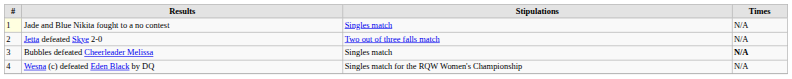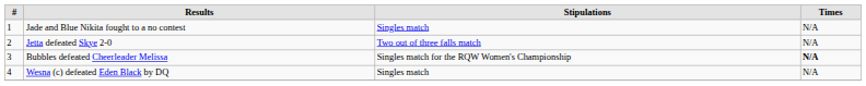 <table style="font-size: 85%; text-align: left;" class="wikitable sortable" width="100%">
 <tr>
 <th style="border-style: none none solid solid; background: #e3e3e3"><strong>#</strong></th>
 <th style="border-style: none none solid solid; background: #e3e3e3"><strong>Results</strong></th>
 <th style="border-style: none none solid solid; background: #e3e3e3"><strong>Stipulations</strong></th>
 <th style="border-style: none none solid solid; background: #e3e3e3"><strong>Times</strong></th>
 </tr>
 <tr>
-<td style="background: lightyellow;">1</td>
+<td>1</td>
 <td>Jade and Blue Nikita fought to a no contest</td>
 <td><a href='#'>Singles match</a></td>
 <td>N/A</td>
 </tr>
 <tr>
 <td>2</td>
 <td><a href='#'>Jetta</a> defeated <a href='#'>Skye</a> 2-0</td>
 <td><a href='#'>Two out of three falls match</a></td>
 <td>N/A</td>
 </tr>
 <tr>
 <td>3</td>
 <td>Bubbles defeated <a href='#'>Cheerleader Melissa</a></td>
-<td>Singles match</td>
+<td>Singles match for the RQW Women's Championship</td>
 <td><strong>N/A</strong></td>
 </tr>
 <tr>
 <td>4</td>
 <td><a href='#'>Wesna</a> (c) defeated <a href='#'>Eden Black</a> by DQ</td>
-<td>Singles match for the RQW Women's Championship</td>
+<td>Singles match</td>
 <td>N/A</td>
 </tr>
 <tr>
 </tr>
 </table>
